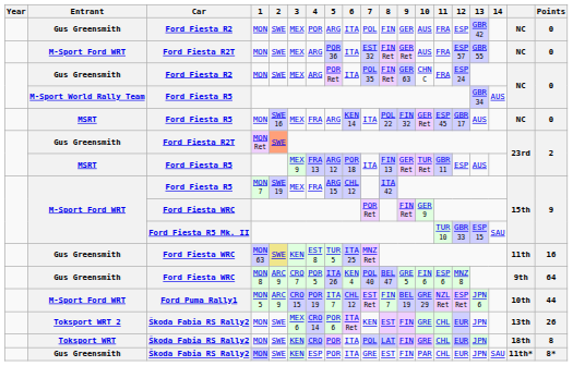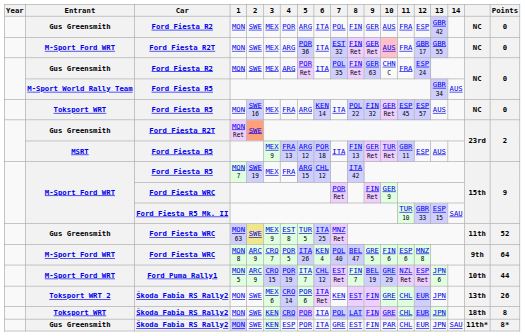 <table class="wikitable" border="1" style="text-align:center; font-size:85%;">
 <tr>
 <th>Year</th>
 <th>Entrant</th>
 <th>Car</th>
 <th>1</th>
 <th>2</th>
 <th>3</th>
 <th>4</th>
 <th>5</th>
 <th>6</th>
 <th>7</th>
 <th>8</th>
 <th>9</th>
 <th>10</th>
 <th>11</th>
 <th>12</th>
 <th>13</th>
 <th>14</th>
 <th></th>
 <th>Points</th>
 </tr>
 <tr>
 <td></td>
 <th nowrap>Gus Greensmith</th>
 <th nowrap><a href='#'>Ford Fiesta R2</a></th>
 <td><a href='#'>MON</a></td>
 <td><a href='#'>SWE</a></td>
 <td><a href='#'>MEX</a></td>
 <td><a href='#'>POR</a></td>
 <td><a href='#'>ARG</a></td>
 <td><a href='#'>ITA</a></td>
 <td><a href='#'>POL</a></td>
 <td><a href='#'>FIN</a></td>
 <td><a href='#'>GER</a></td>
 <td><a href='#'>AUS</a></td>
 <td><a href='#'>FRA</a></td>
 <td><a href='#'>ESP</a></td>
 <td style="background:#CFCFFF;"><a href='#'>GBR</a><br><small>42</small></td>
 <td></td>
 <th>NC</th>
 <th>0</th>
 </tr>
 <tr>
 <td></td>
 <th nowrap><a href='#'>M-Sport Ford WRT</a></th>
 <th nowrap><a href='#'>Ford Fiesta R2T</a></th>
 <td><a href='#'>MON</a></td>
 <td><a href='#'>SWE</a></td>
 <td><a href='#'>MEX</a></td>
 <td><a href='#'>ARG</a></td>
 <td style="background:#CFCFFF;"><a href='#'>POR</a><br><small>36</small></td>
 <td><a href='#'>ITA</a></td>
 <td style="background:#CFCFFF;"><a href='#'>EST</a><br><small>32</small></td>
 <td style="background:#EFCFFF;"><a href='#'>FIN</a><br><small>Ret</small></td>
 <td style="background:#EFCFFF;"><a href='#'>GER</a><br><small>Ret</small></td>
-<td><a href='#'>AUS</a></td>
+<td style="background: pink;"><a href='#'>AUS</a></td>
 <td><a href='#'>FRA</a></td>
-<td style="background:#CFCFFF;"><a href='#'>ESP</a><br><small>57</small></td>
+<td style="background:#CFCFFF;"><a href='#'>GBR</a><br><small>17</small></td>
 <td style="background:#CFCFFF;"><a href='#'>GBR</a><br><small>55</small></td>
 <td></td>
 <th>NC</th>
 <th>0</th>
 </tr>
 <tr>
 <td rowspan="2"></td>
 <th nowrap>Gus Greensmith</th>
 <th nowrap><a href='#'>Ford Fiesta R2</a></th>
 <td><a href='#'>MON</a></td>
 <td><a href='#'>SWE</a></td>
 <td><a href='#'>MEX</a></td>
 <td><a href='#'>ARG</a></td>
 <td style="background:#EFCFFF;"><a href='#'>POR</a><br><small>Ret</small></td>
 <td><a href='#'>ITA</a></td>
 <td style="background:#CFCFFF;"><a href='#'>POL</a><br><small>35</small></td>
 <td style="background:#EFCFFF;"><a href='#'>FIN</a><br><small>Ret</small></td>
 <td style="background:#CFCFFF;"><a href='#'>GER</a><br><small>63</small></td>
 <td><a href='#'>CHN</a><br><small>C</small></td>
 <td><a href='#'>FRA</a></td>
 <td style="background:#CFCFFF;"><a href='#'>ESP</a><br><small>24</small></td>
 <td colspan=2></td>
 <th rowspan="2">NC</th>
 <th rowspan="2">0</th>
 </tr>
 <tr>
 <th nowrap><a href='#'>M-Sport World Rally Team</a></th>
 <th nowrap><a href='#'>Ford Fiesta R5</a></th>
 <td colspan=12></td>
 <td style="background:#CFCFFF;"><a href='#'>GBR</a><br><small>34</small></td>
 <td><a href='#'>AUS</a></td>
 </tr>
 <tr>
 <td></td>
-<th nowrap><a href='#'>MSRT</a></th>
+<th nowrap><a href='#'>Toksport WRT</a></th>
 <th nowrap><a href='#'>Ford Fiesta R5</a></th>
 <td><a href='#'>MON</a></td>
 <td style="background:#CFCFFF;"><a href='#'>SWE</a><br><small>16</small></td>
 <td><a href='#'>MEX</a></td>
 <td><a href='#'>FRA</a></td>
 <td><a href='#'>ARG</a></td>
 <td style="background:#CFCFFF;"><a href='#'>KEN</a><br><small>14</small></td>
 <td><a href='#'>ITA</a></td>
 <td style="background:#CFCFFF;"><a href='#'>POL</a><br><small>22</small></td>
 <td style="background:#CFCFFF;"><a href='#'>FIN</a><br><small>32</small></td>
 <td style="background:#EFCFFF;"><a href='#'>GER</a><br><small>Ret</small></td>
 <td style="background:#CFCFFF;"><a href='#'>ESP</a><br><small>45</small></td>
-<td style="background:#CFCFFF;"><a href='#'>GBR</a><br><small>17</small></td>
+<td style="background:#CFCFFF;"><a href='#'>ESP</a><br><small>57</small></td>
 <td><a href='#'>AUS</a></td>
 <td></td>
 <th>NC</th>
 <th>0</th>
 </tr>
 <tr>
 <td rowspan="2"></td>
 <th nowrap>Gus Greensmith</th>
 <th nowrap><a href='#'>Ford Fiesta R2T</a></th>
 <td style="background:#EFCFFF;"><a href='#'>MON</a><br><small>Ret</small></td>
 <td style="background: lightsalmon;"><a href='#'>SWE</a></td>
 <td colspan=12></td>
 <th rowspan="2">23rd</th>
 <th rowspan="2">2</th>
 </tr>
 <tr>
 <th nowrap><a href='#'>MSRT</a></th>
 <th nowrap><a href='#'>Ford Fiesta R5</a></th>
 <td colspan=2></td>
 <td style="background:#DFFFDF;"><a href='#'>MEX</a><br><small>9</small></td>
 <td style="background:#CFCFFF;"><a href='#'>FRA</a><br><small>13</small></td>
 <td style="background:#CFCFFF;"><a href='#'>ARG</a><br><small>12</small></td>
 <td style="background:#CFCFFF;"><a href='#'>POR</a><br><small>18</small></td>
 <td><a href='#'>ITA</a></td>
 <td style="background:#CFCFFF;"><a href='#'>FIN</a><br><small>13</small></td>
 <td style="background:#EFCFFF;"><a href='#'>GER</a><br><small>Ret</small></td>
 <td style="background:#EFCFFF;"><a href='#'>TUR</a><br><small>Ret</small></td>
 <td style="background:#CFCFFF;"><a href='#'>GBR</a><br><small>11</small></td>
 <td><a href='#'>ESP</a></td>
 <td><a href='#'>AUS</a></td>
 <td></td>
 </tr>
 <tr>
 <td rowspan="3"></td>
 <th rowspan="3" nowrap><a href='#'>M-Sport Ford WRT</a></th>
 <th nowrap><a href='#'>Ford Fiesta R5</a></th>
 <td style="background:#DFFFDF;"><a href='#'>MON</a><br><small>7</small></td>
 <td style="background:#CFCFFF;"><a href='#'>SWE</a><br><small>19</small></td>
 <td><a href='#'>MEX</a></td>
 <td><a href='#'>FRA</a></td>
 <td style="background:#CFCFFF;"><a href='#'>ARG</a><br><small>15</small></td>
 <td style="background:#CFCFFF;"><a href='#'>CHL</a><br><small>12</small></td>
 <td></td>
 <td style="background:#CFCFFF;"><a href='#'>ITA</a><br><small>42</small></td>
 <td colspan=6></td>
 <th rowspan="3">15th</th>
 <th rowspan="3">9</th>
 </tr>
 <tr>
 <th nowrap><a href='#'>Ford Fiesta WRC</a></th>
 <td colspan=6></td>
 <td style="background:#EFCFFF;"><a href='#'>POR</a><br><small>Ret</small></td>
 <td></td>
 <td style="background:#EFCFFF;"><a href='#'>FIN</a><br><small>Ret</small></td>
 <td style="background:#DFFFDF;"><a href='#'>GER</a><br><small>9</small></td>
 <td colspan=4></td>
 </tr>
 <tr>
 <th nowrap><a href='#'>Ford Fiesta R5 Mk. II</a></th>
 <td colspan=10></td>
 <td style="background:#DFFFDF;"><a href='#'>TUR</a><br><small>10</small></td>
 <td style="background:#CFCFFF;"><a href='#'>GBR</a><br><small>33</small></td>
 <td style="background:#CFCFFF;"><a href='#'>ESP</a><br><small>15</small></td>
 <td><a href='#'>SAU</a></td>
 </tr>
 <tr>
 <td></td>
 <th nowrap>Gus Greensmith</th>
 <th nowrap><a href='#'>Ford Fiesta WRC</a></th>
 <td style="background:#CFCFFF;"><a href='#'>MON</a><br><small>63</small></td>
 <td style="background: khaki;"><a href='#'>SWE</a></td>
-<td style="background:#DFFFDF;"><a href='#'>KEN</a> <br></td>
+<td style="background:#DFFFDF;"><a href='#'>MEX</a><br><small>9</small></td>
 <td style="background:#DFFFDF;"><a href='#'>EST</a><br><small>8</small></td>
 <td style="background:#DFFFDF;"><a href='#'>TUR</a><br><small>5</small></td>
 <td style="background:#CFCFFF;"><a href='#'>ITA</a><br><small>25</small></td>
 <td style="background:#EFCFFF;"><a href='#'>MNZ</a><br><small>Ret</small></td>
 <td colspan=7></td>
 <th>11th</th>
-<th>16</th>
+<th>52</th>
 </tr>
 <tr>
 <td></td>
-<th nowrap>Gus Greensmith</th>
+<th nowrap><a href='#'>M-Sport Ford WRT</a></th>
 <th nowrap><a href='#'>Ford Fiesta WRC</a></th>
 <td style="background:#DFFFDF;"><a href='#'>MON</a><br><small>8</small></td>
 <td style="background:#DFFFDF;"><a href='#'>ARC</a><br><small>9</small></td>
 <td style="background:#DFFFDF;"><a href='#'>CRO</a><br><small>7</small></td>
 <td style="background:#DFFFDF;"><a href='#'>POR</a><br><small>5</small></td>
 <td style="background:#CFCFFF;"><a href='#'>ITA</a><br><small>26</small></td>
 <td style="background:#DFFFDF;"><a href='#'>KEN</a><br><small>4</small></td>
 <td style="background:#CFCFFF;"><a href='#'>POL</a><br><small>40</small></td>
 <td style="background:#CFCFFF;"><a href='#'>BEL</a><br><small>47</small></td>
 <td style="background:#DFFFDF;"><a href='#'>GRE</a><br><small>5</small></td>
 <td style="background:#DFFFDF;"><a href='#'>FIN</a><br><small>6</small></td>
 <td style="background:#DFFFDF;"><a href='#'>ESP</a><br><small>6</small></td>
 <td style="background:#DFFFDF;"><a href='#'>MNZ</a><br><small>8</small></td>
 <td colspan=2></td>
 <th>9th</th>
 <th>64</th>
 </tr>
 <tr>
 <td></td>
 <th nowrap><a href='#'>M-Sport Ford WRT</a></th>
 <th nowrap><a href='#'>Ford Puma Rally1</a></th>
 <td style="background:#DFFFDF;"><a href='#'>MON</a><br><small>5</small></td>
 <td style="background:#DFFFDF;"><a href='#'>ARC</a><br><small>9</small></td>
 <td style="background:#CFCFFF;"><a href='#'>CRO</a><br><small>15</small></td>
 <td style="background:#CFCFFF;"><a href='#'>POR</a><br><small>19</small></td>
 <td style="background:#DFFFDF;"><a href='#'>ITA</a><br><small>7</small></td>
 <td style="background:#CFCFFF;"><a href='#'>CHL</a><br><small>12</small></td>
 <td style="background:#EFCFFF;"><a href='#'>EST</a><br><small>Ret</small></td>
 <td style="background:#DFFFDF;"><a href='#'>FIN</a><br><small>7</small></td>
 <td style="background:#CFCFFF;"><a href='#'>BEL</a><br><small>19</small></td>
 <td style="background:#CFCFFF;"><a href='#'>GRE</a><br><small>29</small></td>
 <td style="background:#EFCFFF;"><a href='#'>NZL</a><br><small>Ret</small></td>
 <td style="background:#EFCFFF;"><a href='#'>ESP</a><br><small>Ret</small></td>
 <td style="background:#DFFFDF;"><a href='#'>JPN</a><br><small>6</small></td>
 <td></td>
 <th>10th</th>
 <th>44</th>
 </tr>
 <tr>
 <td></td>
 <th nowrap><a href='#'>Toksport WRT 2</a></th>
 <th nowrap><a href='#'>Škoda Fabia RS Rally2</a></th>
 <td><a href='#'>MON</a></td>
 <td><a href='#'>SWE</a></td>
 <td style="background:#DFFFDF;"><a href='#'>MEX</a><br><small>6</small></td>
 <td style="background:#CFCFFF;"><a href='#'>CRO</a><br><small>14</small></td>
 <td style="background:#DFFFDF;"><a href='#'>POR</a><br><small>6</small></td>
 <td style="background:#EFCFFF;"><a href='#'>ITA</a><br><small>Ret</small></td>
 <td><a href='#'>KEN</a></td>
 <td style="background:#EFCFFF;"><a href='#'>EST</a><br></td>
 <td style="background:#EFCFFF;"><a href='#'>FIN</a><br></td>
 <td style="background:#DFFFDF;"><a href='#'>GRE</a><br></td>
 <td style="background:#DFFFDF;"><a href='#'>CHL</a><br></td>
 <td style="background:#CFCFFF;"><a href='#'>EUR</a><br></td>
 <td><a href='#'>JPN</a></td>
 <td></td>
 <th>13th</th>
 <th>26</th>
 </tr>
 <tr>
 <td></td>
 <th nowrap><a href='#'>Toksport WRT</a></th>
 <th nowrap><a href='#'>Škoda Fabia RS Rally2</a></th>
 <td><a href='#'>MON</a></td>
 <td><a href='#'>SWE</a></td>
 <td style="background:#DFFFDF;"><a href='#'>KEN</a> <br></td>
 <td style="background:#CFCFFF;"><a href='#'>CRO</a><br></td>
 <td style="background:#EFCFFF;"><a href='#'>POR</a><br></td>
 <td><a href='#'>ITA</a></td>
 <td style="background:#CFCFFF;"><a href='#'>POL</a><br></td>
 <td style="background:#CFCFFF;"><a href='#'>LAT</a><br></td>
 <td style="background:#EFCFFF;"><a href='#'>FIN</a><br></td>
 <td style="background:#EFCFFF;"><a href='#'>GRE</a><br></td>
 <td style="background:#DFFFDF;"><a href='#'>CHL</a><br></td>
 <td style="background:#CFCFFF;"><a href='#'>EUR</a><br></td>
 <td style="background:#DFFFDF;"><a href='#'>JPN</a><br></td>
 <td></td>
 <th>18th</th>
 <th>8</th>
 </tr>
 <tr>
 <td></td>
 <th nowrap>Gus Greensmith</th>
 <th nowrap><a href='#'>Škoda Fabia RS Rally2</a></th>
 <td style="background:#CFCFFF;"><a href='#'>MON</a><br></td>
 <td><a href='#'>SWE</a></td>
 <td style="background:#DFFFDF;"><a href='#'>KEN</a><br></td>
 <td><a href='#'>ESP</a></td>
 <td><a href='#'>POR</a></td>
 <td><a href='#'>ITA</a></td>
 <td><a href='#'>GRE</a></td>
 <td><a href='#'>EST</a></td>
 <td><a href='#'>FIN</a></td>
 <td><a href='#'>PAR</a></td>
 <td><a href='#'>CHL</a></td>
 <td><a href='#'>EUR</a></td>
 <td><a href='#'>JPN</a></td>
 <td><a href='#'>SAU</a></td>
 <th>11th*</th>
 <th>8*</th>
 </tr>
 </table>
